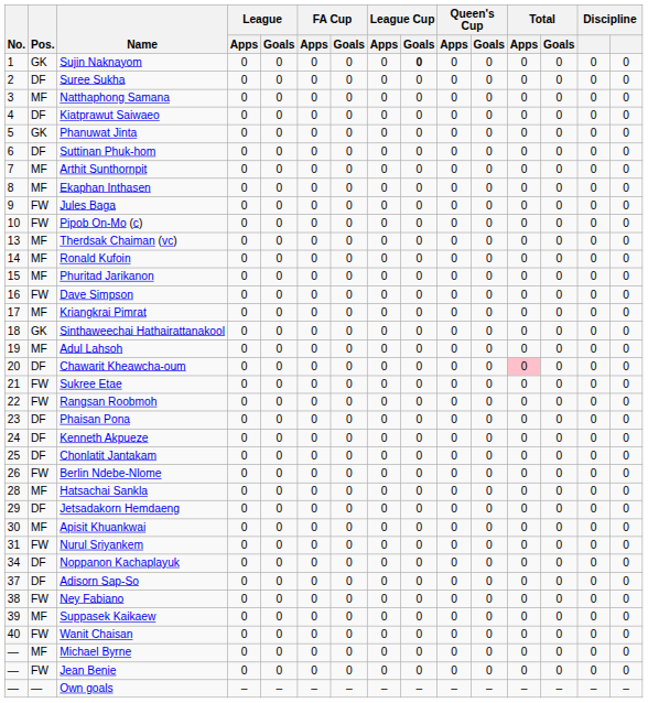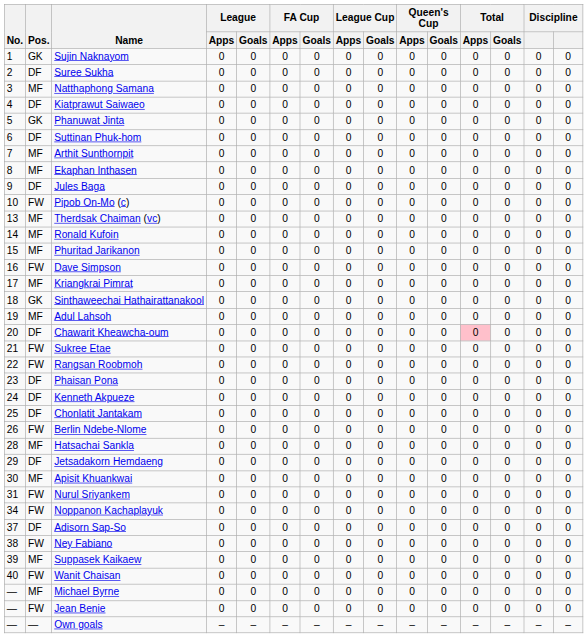 <table class="wikitable" style="text-align:center">
 <tr>
 <th rowspan="2" valign="bottom">No.</th>
 <th rowspan="2" valign="bottom">Pos.</th>
 <th rowspan="2" valign="bottom">Name</th>
 <th colspan="2" width="85">League</th>
 <th colspan="2" width="85">FA Cup</th>
 <th colspan="2" width="85">League Cup</th>
 <th colspan="2" width="85">Queen's Cup</th>
 <th colspan="2" width="85">Total</th>
 <th colspan="2" width="85">Discipline</th>
 </tr>
 <tr>
 <th>Apps</th>
 <th>Goals</th>
 <th>Apps</th>
 <th>Goals</th>
 <th>Apps</th>
 <th>Goals</th>
 <th>Apps</th>
 <th>Goals</th>
 <th>Apps</th>
 <th>Goals</th>
 <th></th>
 <th></th>
 </tr>
 <tr>
 <td align="left">1</td>
 <td align="left">GK</td>
 <td align="left"> <a href='#'>Sujin Naknayom</a></td>
 <td>0</td>
 <td>0</td>
 <td>0</td>
 <td>0</td>
 <td>0</td>
-<td><strong>0</strong></td>
+<td>0</td>
 <td>0</td>
 <td>0</td>
 <td>0</td>
 <td>0</td>
 <td>0</td>
 <td>0</td>
 </tr>
 <tr>
 <td align="left">2</td>
 <td align="left">DF</td>
 <td align="left"> <a href='#'>Suree Sukha</a></td>
 <td>0</td>
 <td>0</td>
 <td>0</td>
 <td>0</td>
 <td>0</td>
 <td>0</td>
 <td>0</td>
 <td>0</td>
 <td>0</td>
 <td>0</td>
 <td>0</td>
 <td>0</td>
 </tr>
 <tr>
 <td align="left">3</td>
 <td align="left">MF</td>
 <td align="left"> <a href='#'>Natthaphong Samana</a></td>
 <td>0</td>
 <td>0</td>
 <td>0</td>
 <td>0</td>
 <td>0</td>
 <td>0</td>
 <td>0</td>
 <td>0</td>
 <td>0</td>
 <td>0</td>
 <td>0</td>
 <td>0</td>
 </tr>
 <tr>
 <td align="left">4</td>
 <td align="left">DF</td>
 <td align="left"> <a href='#'>Kiatprawut Saiwaeo</a></td>
 <td>0</td>
 <td>0</td>
 <td>0</td>
 <td>0</td>
 <td>0</td>
 <td>0</td>
 <td>0</td>
 <td>0</td>
 <td>0</td>
 <td>0</td>
 <td>0</td>
 <td>0</td>
 </tr>
 <tr>
 <td align="left">5</td>
 <td align="left">GK</td>
 <td align="left"> <a href='#'>Phanuwat Jinta</a></td>
 <td>0</td>
 <td>0</td>
 <td>0</td>
 <td>0</td>
 <td>0</td>
 <td>0</td>
 <td>0</td>
 <td>0</td>
 <td>0</td>
 <td>0</td>
 <td>0</td>
 <td>0</td>
 </tr>
 <tr>
 <td align="left">6</td>
 <td align="left">DF</td>
 <td align="left"> <a href='#'>Suttinan Phuk-hom</a></td>
 <td>0</td>
 <td>0</td>
 <td>0</td>
 <td>0</td>
 <td>0</td>
 <td>0</td>
 <td>0</td>
 <td>0</td>
 <td>0</td>
 <td>0</td>
 <td>0</td>
 <td>0</td>
 </tr>
 <tr>
 <td align="left">7</td>
 <td align="left">MF</td>
 <td align="left"> <a href='#'>Arthit Sunthornpit</a></td>
 <td>0</td>
 <td>0</td>
 <td>0</td>
 <td>0</td>
 <td>0</td>
 <td>0</td>
 <td>0</td>
 <td>0</td>
 <td>0</td>
 <td>0</td>
 <td>0</td>
 <td>0</td>
 </tr>
 <tr>
 <td align="left">8</td>
 <td align="left">MF</td>
 <td align="left"> <a href='#'>Ekaphan Inthasen</a></td>
 <td>0</td>
 <td>0</td>
 <td>0</td>
 <td>0</td>
 <td>0</td>
 <td>0</td>
 <td>0</td>
 <td>0</td>
 <td>0</td>
 <td>0</td>
 <td>0</td>
 <td>0</td>
 </tr>
 <tr>
 <td align="left">9</td>
-<td align="left">FW</td>
+<td align="left">DF</td>
 <td align="left"> <a href='#'>Jules Baga</a></td>
 <td>0</td>
 <td>0</td>
 <td>0</td>
 <td>0</td>
 <td>0</td>
 <td>0</td>
 <td>0</td>
 <td>0</td>
 <td>0</td>
 <td>0</td>
 <td>0</td>
 <td>0</td>
 </tr>
 <tr>
 <td align="left">10</td>
 <td align="left">FW</td>
 <td align="left"> <a href='#'>Pipob On-Mo</a> (<a href='#'>c</a>)</td>
 <td>0</td>
 <td>0</td>
 <td>0</td>
 <td>0</td>
 <td>0</td>
 <td>0</td>
 <td>0</td>
 <td>0</td>
 <td>0</td>
 <td>0</td>
 <td>0</td>
 <td>0</td>
 </tr>
 <tr>
 <td align="left">13</td>
 <td align="left">MF</td>
 <td align="left"> <a href='#'>Therdsak Chaiman</a> (<a href='#'>vc</a>)</td>
 <td>0</td>
 <td>0</td>
 <td>0</td>
 <td>0</td>
 <td>0</td>
 <td>0</td>
 <td>0</td>
 <td>0</td>
 <td>0</td>
 <td>0</td>
 <td>0</td>
 <td>0</td>
 </tr>
 <tr>
 <td align="left">14</td>
 <td align="left">MF</td>
 <td align="left"> <a href='#'>Ronald Kufoin</a></td>
 <td>0</td>
 <td>0</td>
 <td>0</td>
 <td>0</td>
 <td>0</td>
 <td>0</td>
 <td>0</td>
 <td>0</td>
 <td>0</td>
 <td>0</td>
 <td>0</td>
 <td>0</td>
 </tr>
 <tr>
 <td align="left">15</td>
 <td align="left">MF</td>
 <td align="left"> <a href='#'>Phuritad Jarikanon</a></td>
 <td>0</td>
 <td>0</td>
 <td>0</td>
 <td>0</td>
 <td>0</td>
 <td>0</td>
 <td>0</td>
 <td>0</td>
 <td>0</td>
 <td>0</td>
 <td>0</td>
 <td>0</td>
 </tr>
 <tr>
 <td align="left">16</td>
 <td align="left">FW</td>
 <td align="left"> <a href='#'>Dave Simpson</a></td>
 <td>0</td>
 <td>0</td>
 <td>0</td>
 <td>0</td>
 <td>0</td>
 <td>0</td>
 <td>0</td>
 <td>0</td>
 <td>0</td>
 <td>0</td>
 <td>0</td>
 <td>0</td>
 </tr>
 <tr>
 <td align="left">17</td>
 <td align="left">MF</td>
 <td align="left"> <a href='#'>Kriangkrai Pimrat</a></td>
 <td>0</td>
 <td>0</td>
 <td>0</td>
 <td>0</td>
 <td>0</td>
 <td>0</td>
 <td>0</td>
 <td>0</td>
 <td>0</td>
 <td>0</td>
 <td>0</td>
 <td>0</td>
 </tr>
 <tr>
 <td align="left">18</td>
 <td align="left">GK</td>
 <td align="left"> <a href='#'>Sinthaweechai Hathairattanakool</a></td>
 <td>0</td>
 <td>0</td>
 <td>0</td>
 <td>0</td>
 <td>0</td>
 <td>0</td>
 <td>0</td>
 <td>0</td>
 <td>0</td>
 <td>0</td>
 <td>0</td>
 <td>0</td>
 </tr>
 <tr>
 <td align="left">19</td>
 <td align="left">MF</td>
 <td align="left"> <a href='#'>Adul Lahsoh</a></td>
 <td>0</td>
 <td>0</td>
 <td>0</td>
 <td>0</td>
 <td>0</td>
 <td>0</td>
 <td>0</td>
 <td>0</td>
 <td>0</td>
 <td>0</td>
 <td>0</td>
 <td>0</td>
 </tr>
 <tr>
 <td align="left">20</td>
 <td align="left">DF</td>
 <td align="left"> <a href='#'>Chawarit Kheawcha-oum</a></td>
 <td>0</td>
 <td>0</td>
 <td>0</td>
 <td>0</td>
 <td>0</td>
 <td>0</td>
 <td>0</td>
 <td>0</td>
 <td style="background: pink;">0</td>
 <td>0</td>
 <td>0</td>
 <td>0</td>
 </tr>
 <tr>
 <td align="left">21</td>
 <td align="left">FW</td>
 <td align="left"> <a href='#'>Sukree Etae</a></td>
 <td>0</td>
 <td>0</td>
 <td>0</td>
 <td>0</td>
 <td>0</td>
 <td>0</td>
 <td>0</td>
 <td>0</td>
 <td>0</td>
 <td>0</td>
 <td>0</td>
 <td>0</td>
 </tr>
 <tr>
 <td align="left">22</td>
 <td align="left">FW</td>
 <td align="left"> <a href='#'>Rangsan Roobmoh</a></td>
 <td>0</td>
 <td>0</td>
 <td>0</td>
 <td>0</td>
 <td>0</td>
 <td>0</td>
 <td>0</td>
 <td>0</td>
 <td>0</td>
 <td>0</td>
 <td>0</td>
 <td>0</td>
 </tr>
 <tr>
 <td align="left">23</td>
 <td align="left">DF</td>
 <td align="left"> <a href='#'>Phaisan Pona</a></td>
 <td>0</td>
 <td>0</td>
 <td>0</td>
 <td>0</td>
 <td>0</td>
 <td>0</td>
 <td>0</td>
 <td>0</td>
 <td>0</td>
 <td>0</td>
 <td>0</td>
 <td>0</td>
 </tr>
 <tr>
 <td align="left">24</td>
 <td align="left">DF</td>
 <td align="left"> <a href='#'>Kenneth Akpueze</a></td>
 <td>0</td>
 <td>0</td>
 <td>0</td>
 <td>0</td>
 <td>0</td>
 <td>0</td>
 <td>0</td>
 <td>0</td>
 <td>0</td>
 <td>0</td>
 <td>0</td>
 <td>0</td>
 </tr>
 <tr>
 <td align="left">25</td>
 <td align="left">DF</td>
 <td align="left"> <a href='#'>Chonlatit Jantakam</a></td>
 <td>0</td>
 <td>0</td>
 <td>0</td>
 <td>0</td>
 <td>0</td>
 <td>0</td>
 <td>0</td>
 <td>0</td>
 <td>0</td>
 <td>0</td>
 <td>0</td>
 <td>0</td>
 </tr>
 <tr>
 <td align="left">26</td>
 <td align="left">FW</td>
 <td align="left"> <a href='#'>Berlin Ndebe-Nlome</a></td>
 <td>0</td>
 <td>0</td>
 <td>0</td>
 <td>0</td>
 <td>0</td>
 <td>0</td>
 <td>0</td>
 <td>0</td>
 <td>0</td>
 <td>0</td>
 <td>0</td>
 <td>0</td>
 </tr>
 <tr>
 <td align="left">28</td>
 <td align="left">MF</td>
 <td align="left"> <a href='#'>Hatsachai Sankla</a></td>
 <td>0</td>
 <td>0</td>
 <td>0</td>
 <td>0</td>
 <td>0</td>
 <td>0</td>
 <td>0</td>
 <td>0</td>
 <td>0</td>
 <td>0</td>
 <td>0</td>
 <td>0</td>
 </tr>
 <tr>
 <td align="left">29</td>
 <td align="left">DF</td>
 <td align="left"> <a href='#'>Jetsadakorn Hemdaeng</a></td>
 <td>0</td>
 <td>0</td>
 <td>0</td>
 <td>0</td>
 <td>0</td>
 <td>0</td>
 <td>0</td>
 <td>0</td>
 <td>0</td>
 <td>0</td>
 <td>0</td>
 <td>0</td>
 </tr>
 <tr>
 <td align="left">30</td>
 <td align="left">MF</td>
 <td align="left"> <a href='#'>Apisit Khuankwai</a></td>
 <td>0</td>
 <td>0</td>
 <td>0</td>
 <td>0</td>
 <td>0</td>
 <td>0</td>
 <td>0</td>
 <td>0</td>
 <td>0</td>
 <td>0</td>
 <td>0</td>
 <td>0</td>
 </tr>
 <tr>
 <td align="left">31</td>
 <td align="left">FW</td>
 <td align="left"> <a href='#'>Nurul Sriyankem</a></td>
 <td>0</td>
 <td>0</td>
 <td>0</td>
 <td>0</td>
 <td>0</td>
 <td>0</td>
 <td>0</td>
 <td>0</td>
 <td>0</td>
 <td>0</td>
 <td>0</td>
 <td>0</td>
 </tr>
 <tr>
 <td align="left">34</td>
-<td align="left">DF</td>
+<td align="left">FW</td>
 <td align="left"> <a href='#'>Noppanon Kachaplayuk</a></td>
 <td>0</td>
 <td>0</td>
 <td>0</td>
 <td>0</td>
 <td>0</td>
 <td>0</td>
 <td>0</td>
 <td>0</td>
 <td>0</td>
 <td>0</td>
 <td>0</td>
 <td>0</td>
 </tr>
 <tr>
 <td align="left">37</td>
 <td align="left">DF</td>
 <td align="left"> <a href='#'>Adisorn Sap-So</a></td>
 <td>0</td>
 <td>0</td>
 <td>0</td>
 <td>0</td>
 <td>0</td>
 <td>0</td>
 <td>0</td>
 <td>0</td>
 <td>0</td>
 <td>0</td>
 <td>0</td>
 <td>0</td>
 </tr>
 <tr>
 <td align="left">38</td>
 <td align="left">FW</td>
 <td align="left"> <a href='#'>Ney Fabiano</a></td>
 <td>0</td>
 <td>0</td>
 <td>0</td>
 <td>0</td>
 <td>0</td>
 <td>0</td>
 <td>0</td>
 <td>0</td>
 <td>0</td>
 <td>0</td>
 <td>0</td>
 <td>0</td>
 </tr>
 <tr>
 <td align="left">39</td>
 <td align="left">MF</td>
 <td align="left"> <a href='#'>Suppasek Kaikaew</a></td>
 <td>0</td>
 <td>0</td>
 <td>0</td>
 <td>0</td>
 <td>0</td>
 <td>0</td>
 <td>0</td>
 <td>0</td>
 <td>0</td>
 <td>0</td>
 <td>0</td>
 <td>0</td>
 </tr>
 <tr>
 <td align="left">40</td>
 <td align="left">FW</td>
 <td align="left"> <a href='#'>Wanit Chaisan</a></td>
 <td>0</td>
 <td>0</td>
 <td>0</td>
 <td>0</td>
 <td>0</td>
 <td>0</td>
 <td>0</td>
 <td>0</td>
 <td>0</td>
 <td>0</td>
 <td>0</td>
 <td>0</td>
 </tr>
 <tr>
 <td align="left">—</td>
 <td align="left">MF</td>
 <td align="left"> <a href='#'>Michael Byrne</a></td>
 <td>0</td>
 <td>0</td>
 <td>0</td>
 <td>0</td>
 <td>0</td>
 <td>0</td>
 <td>0</td>
 <td>0</td>
 <td>0</td>
 <td>0</td>
 <td>0</td>
 <td>0</td>
 </tr>
 <tr>
 <td align="left">—</td>
 <td align="left">FW</td>
 <td align="left"> <a href='#'>Jean Benie</a></td>
 <td>0</td>
 <td>0</td>
 <td>0</td>
 <td>0</td>
 <td>0</td>
 <td>0</td>
 <td>0</td>
 <td>0</td>
 <td>0</td>
 <td>0</td>
 <td>0</td>
 <td>0</td>
 </tr>
 <tr>
 <td align="left">—</td>
 <td align="left">—</td>
 <td align="left"><a href='#'>Own goals</a></td>
 <td>–</td>
 <td>–</td>
 <td>–</td>
 <td>–</td>
 <td>–</td>
 <td>–</td>
 <td>–</td>
 <td>–</td>
 <td>–</td>
 <td>–</td>
 <td>–</td>
 <td>–</td>
 </tr>
 </table>
